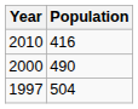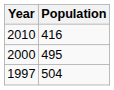 <table class="wikitable">
 <tr>
 <th>Year</th>
 <th>Population</th>
 </tr>
 <tr>
 <td>2010</td>
 <td>416</td>
 </tr>
 <tr>
 <td>2000</td>
-<td>490</td>
+<td>495</td>
 </tr>
 <tr>
 <td>1997</td>
 <td>504</td>
 </tr>
 </table>
